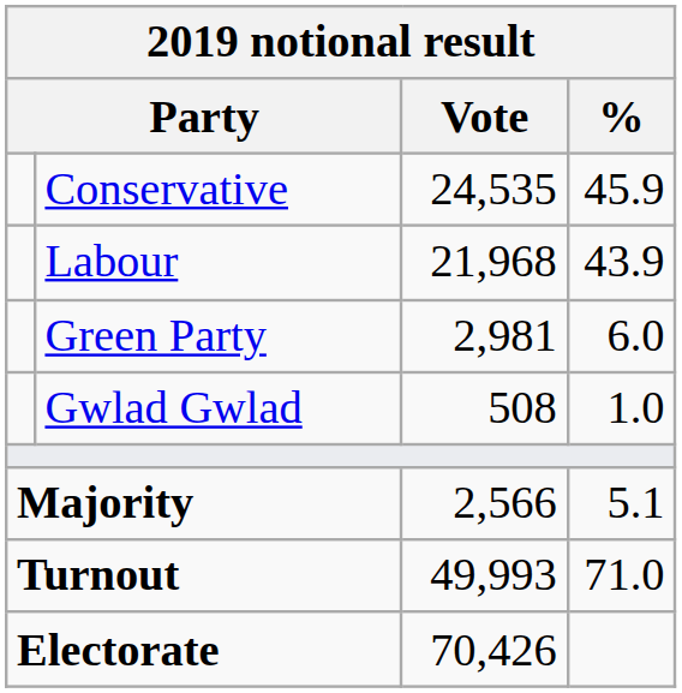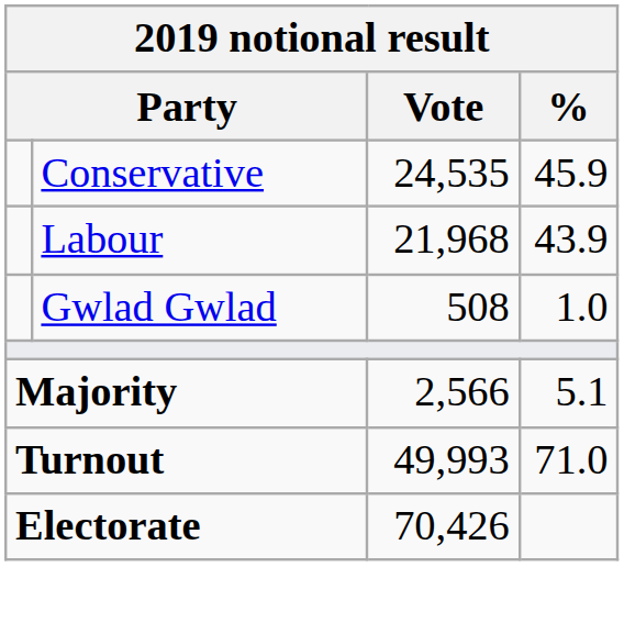 <table class="wikitable">
 <tr>
 <th colspan="4">2019 notional result  </th>
 </tr>
 <tr>
 <th colspan="2" bgcolor="#DDDDFF" width="130px">Party</th>
 <th bgcolor="#DDDDFF" width="50px">Vote</th>
 <th bgcolor="#DDDDFF" width="30px">%</th>
 </tr>
 <tr>
 <td></td>
 <td><a href='#'>Conservative</a></td>
 <td align="right">24,535</td>
 <td align="right">45.9</td>
 </tr>
 <tr>
 <td></td>
 <td><a href='#'>Labour</a></td>
 <td align="right">21,968</td>
 <td align="right">43.9</td>
-</tr>
-<tr>
-<td></td>
-<td><a href='#'>Green Party</a></td>
-<td align="right">2,981</td>
-<td align="right">6.0</td>
 </tr>
 <tr>
 <td></td>
 <td><a href='#'>Gwlad Gwlad</a></td>
 <td align="right">508</td>
 <td align="right">1.0</td>
 </tr>
 <tr>
 <td colspan="4" bgcolor="#EAECF0"></td>
 </tr>
 <tr>
 <td colspan="2"><strong>Majority</strong></td>
 <td align="right">2,566</td>
 <td align="right">5.1</td>
 </tr>
 <tr>
 <td colspan="2"><strong>Turnout</strong></td>
 <td align="right">49,993</td>
 <td align="right">71.0</td>
 </tr>
 <tr>
 <td colspan="2"><strong>Electorate</strong></td>
 <td align="right">70,426</td>
 </tr>
 </table>
